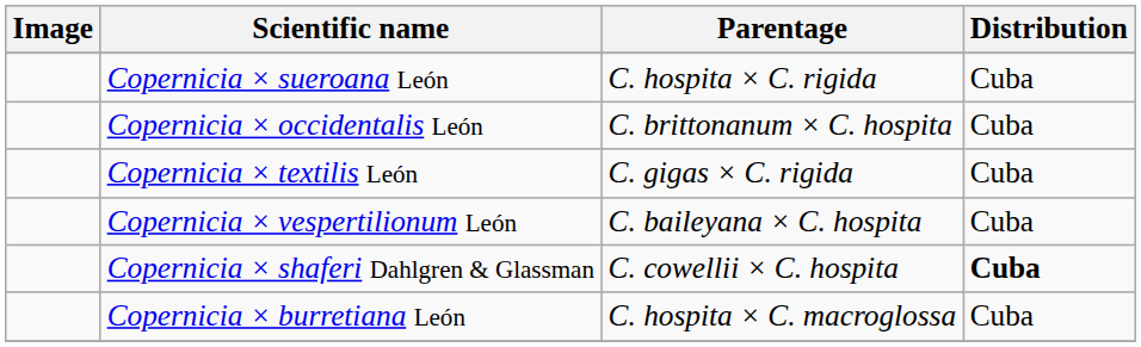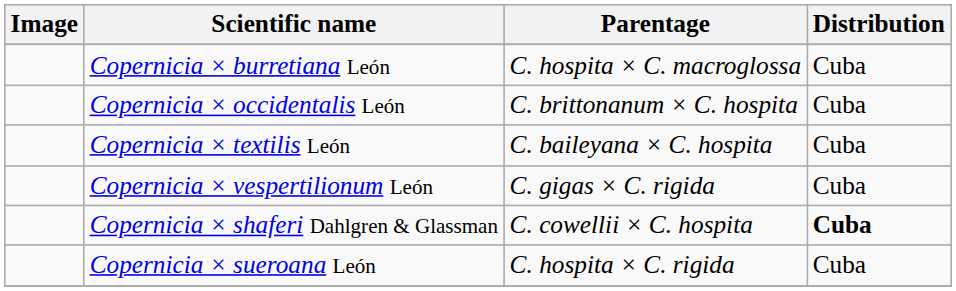 <table class="wikitable">
 <tr>
 <th>Image</th>
 <th>Scientific name</th>
 <th>Parentage</th>
 <th>Distribution</th>
 </tr>
 <tr>
 </tr>
 <tr>
 <td></td>
-<td><em><a href='#'>Copernicia × sueroana</a></em> <small>León</small></td>
-<td><em>C. hospita × C. rigida</em></td>
+<td><em><a href='#'>Copernicia × burretiana</a></em> <small>León</small></td>
+<td><em>C. hospita × C. macroglossa</em></td>
 <td>Cuba</td>
 </tr>
 <tr>
 <td></td>
 <td><em><a href='#'>Copernicia × occidentalis</a></em> <small>León</small></td>
 <td><em>C. brittonanum × C. hospita</em></td>
 <td>Cuba</td>
 </tr>
 <tr>
 <td></td>
 <td><em><a href='#'>Copernicia × textilis</a></em> <small>León</small></td>
-<td><em>C. gigas × C. rigida</em></td>
+<td><em>C. baileyana × C. hospita</em></td>
 <td>Cuba</td>
 </tr>
 <tr>
 <td></td>
 <td><em><a href='#'>Copernicia × vespertilionum</a></em> <small>León</small></td>
-<td><em>C. baileyana × C. hospita</em></td>
+<td><em>C. gigas × C. rigida</em></td>
 <td>Cuba</td>
 </tr>
 <tr>
 <td></td>
 <td><em><a href='#'>Copernicia × shaferi</a></em> <small>Dahlgren & Glassman</small></td>
 <td><em>C. cowellii × C. hospita</em></td>
 <td><strong>Cuba</strong></td>
 </tr>
 <tr>
 <td></td>
-<td><em><a href='#'>Copernicia × burretiana</a></em> <small>León</small></td>
-<td><em>C. hospita × C. macroglossa</em></td>
+<td><em><a href='#'>Copernicia × sueroana</a></em> <small>León</small></td>
+<td><em>C. hospita × C. rigida</em></td>
 <td>Cuba</td>
 </tr>
 <tr>
 </tr>
 </table>
